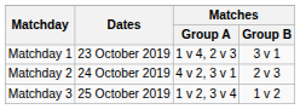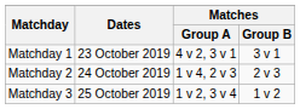 <table class="wikitable" style="text-align:center">
 <tr>
 </tr>
 <tr>
 <th rowspan=2>Matchday</th>
 <th rowspan=2>Dates</th>
 <th colspan=2>Matches</th>
 </tr>
 <tr>
 <th>Group A</th>
 <th>Group B</th>
 </tr>
 <tr>
 <td>Matchday 1</td>
 <td>23 October 2019</td>
-<td>1 v 4, 2 v 3</td>
+<td>4 v 2, 3 v 1</td>
 <td>3 v 1</td>
 </tr>
 <tr>
 <td>Matchday 2</td>
 <td>24 October 2019</td>
-<td>4 v 2, 3 v 1</td>
+<td>1 v 4, 2 v 3</td>
 <td>2 v 3</td>
 </tr>
 <tr>
 <td>Matchday 3</td>
 <td>25 October 2019</td>
 <td>1 v 2, 3 v 4</td>
 <td>1 v 2</td>
 </tr>
 </table>
